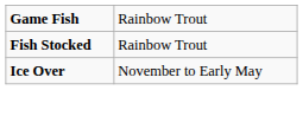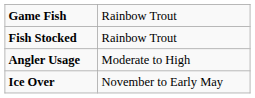 <table border=1 align=right cellpadding=4 cellspacing=0 style="margin: 0 0 1em 1em; background: #f9f9f9; border: 1px #aaa solid;  border-collapse: collapse; font-size: 95%;" width=300>
 <tr>
 <td><strong>Game Fish</strong></td>
 <td>Rainbow Trout</td>
 </tr>
 <tr>
 <td><strong>Fish Stocked</strong></td>
 <td>Rainbow Trout</td>
 </tr>
 <tr>
+<td><strong>Angler Usage</strong></td>
+<td>Moderate to High</td>
+</tr>
+<tr>
 <td><strong>Ice Over</strong></td>
 <td>November to Early May</td>
 </tr>
 </table>
